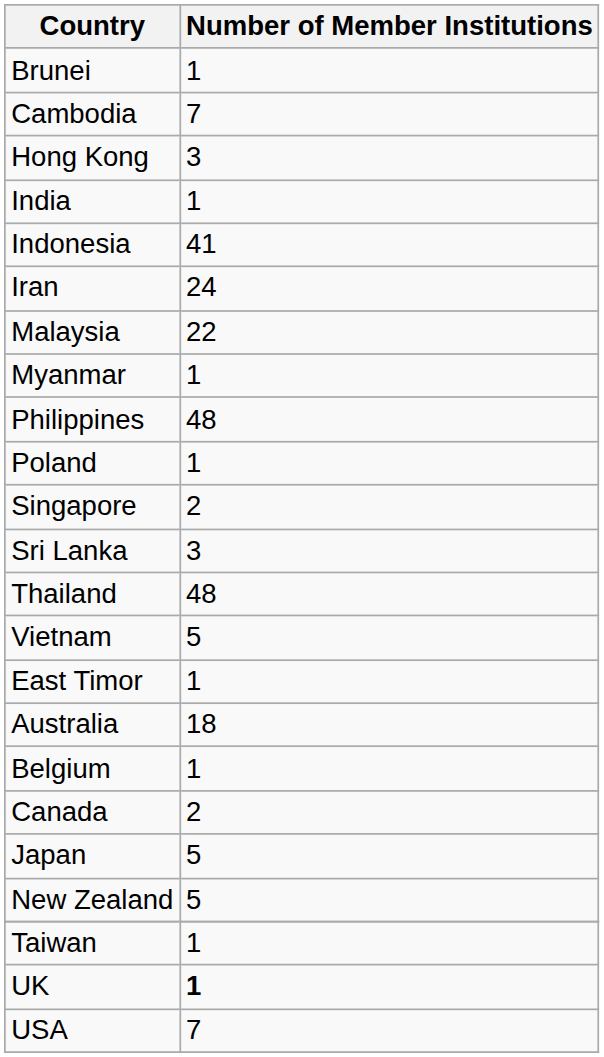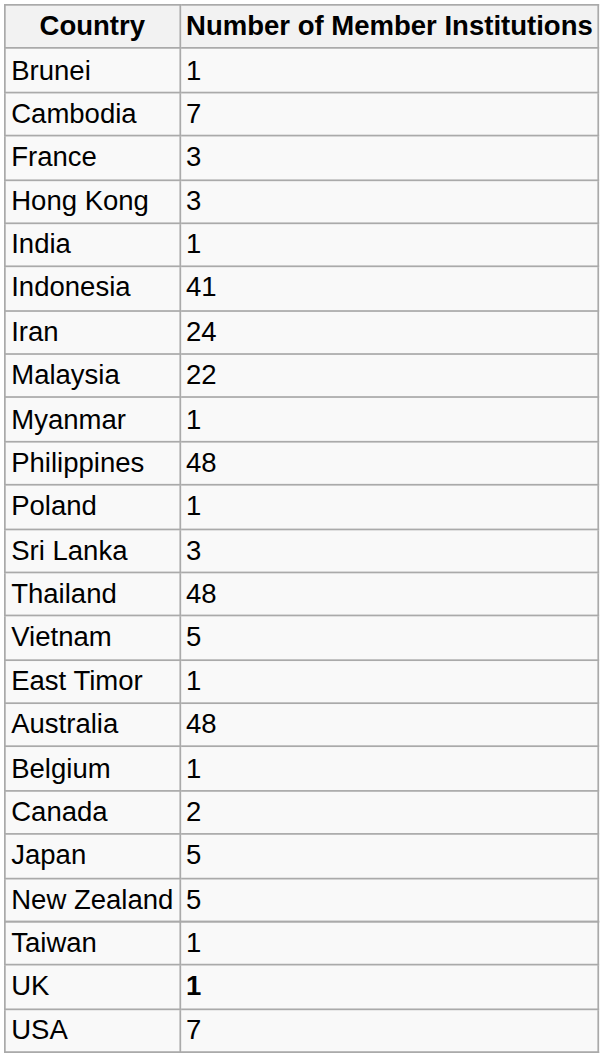 <table class="wikitable">
 <tr>
 <th>Country</th>
 <th>Number of Member Institutions</th>
 </tr>
 <tr>
 <td>Brunei</td>
 <td>1</td>
 </tr>
 <tr>
 <td>Cambodia</td>
 <td>7</td>
+</tr>
+<tr>
+<td>France</td>
+<td>3</td>
 </tr>
 <tr>
 <td>Hong Kong</td>
 <td>3</td>
 </tr>
 <tr>
 <td>India</td>
 <td>1</td>
 </tr>
 <tr>
 <td>Indonesia</td>
 <td>41</td>
 </tr>
 <tr>
 <td>Iran</td>
 <td>24</td>
 </tr>
 <tr>
 <td>Malaysia</td>
 <td>22</td>
 </tr>
 <tr>
 <td>Myanmar</td>
 <td>1</td>
 </tr>
 <tr>
 <td>Philippines</td>
 <td>48</td>
 </tr>
 <tr>
 <td>Poland</td>
 <td>1</td>
 </tr>
 <tr>
-<td>Singapore</td>
-<td>2</td>
-</tr>
-<tr>
 <td>Sri Lanka</td>
 <td>3</td>
 </tr>
 <tr>
 <td>Thailand</td>
 <td>48</td>
 </tr>
 <tr>
 <td>Vietnam</td>
 <td>5</td>
 </tr>
 <tr>
 <td>East Timor</td>
 <td>1</td>
 </tr>
 <tr>
 <td>Australia</td>
-<td>18</td>
+<td>48</td>
 </tr>
 <tr>
 <td>Belgium</td>
 <td>1</td>
 </tr>
 <tr>
 <td>Canada</td>
 <td>2</td>
 </tr>
 <tr>
 <td>Japan</td>
 <td>5</td>
 </tr>
 <tr>
 <td>New Zealand</td>
 <td>5</td>
 </tr>
 <tr>
 </tr>
 <tr Sweden || 1>
 </tr>
 <tr>
 <td>Taiwan</td>
 <td>1</td>
 </tr>
 <tr>
 <td>UK</td>
 <td><strong>1</strong></td>
 </tr>
 <tr>
 <td>USA</td>
 <td>7</td>
 </tr>
 <tr>
 </tr>
 </table>
